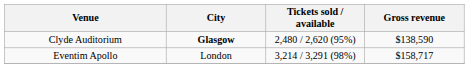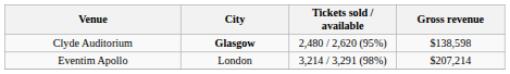 <table class="wikitable" style="text-align:center;">
 <tr>
 <th style="width:250px;">Venue</th>
 <th style="width:150px;">City</th>
 <th style="width:150px;">Tickets sold / available</th>
 <th style="width:150px;">Gross revenue</th>
 </tr>
 <tr>
 <td>Clyde Auditorium</td>
 <td><strong>Glasgow</strong></td>
 <td>2,480 / 2,620 (95%)</td>
-<td>$138,590</td>
+<td>$138,598</td>
 </tr>
 <tr>
 <td>Eventim Apollo</td>
 <td>London</td>
 <td>3,214 / 3,291 (98%)</td>
-<td>$158,717</td>
+<td>$207,214</td>
 </tr>
 <tr>
 </tr>
 </table>
